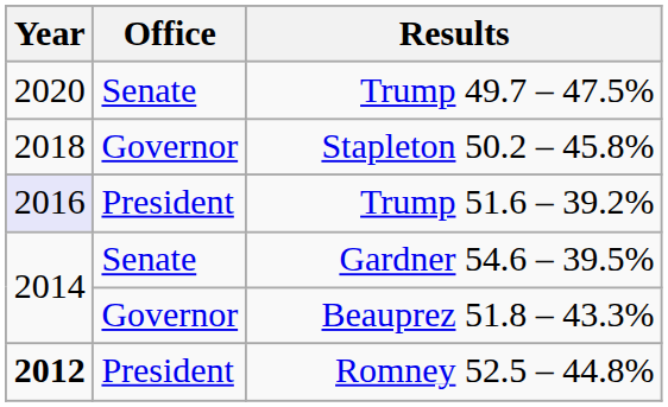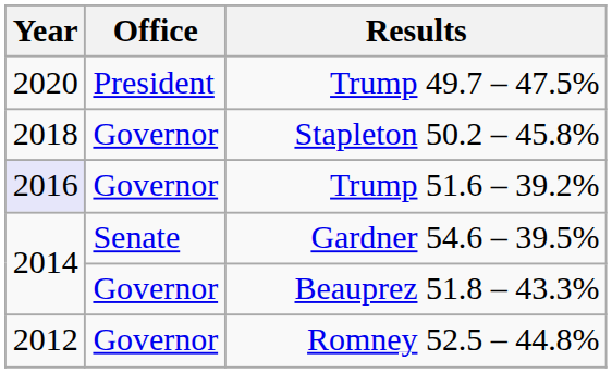 <table class=wikitable>
 <tr>
 <th width="30">Year</th>
 <th width="60">Office</th>
 <th width="180">Results</th>
 </tr>
 <tr>
 <td>2020</td>
-<td><a href='#'>Senate</a></td>
+<td><a href='#'>President</a></td>
 <td align="right" ><a href='#'>Trump</a> 49.7 – 47.5%</td>
 </tr>
 <tr>
 <td>2018</td>
 <td><a href='#'>Governor</a></td>
 <td align="right" ><a href='#'>Stapleton</a> 50.2 – 45.8%</td>
 </tr>
 <tr>
 <td style="background: lavender;">2016</td>
-<td><a href='#'>President</a></td>
+<td><a href='#'>Governor</a></td>
 <td align="right" ><a href='#'>Trump</a> 51.6 – 39.2%</td>
 </tr>
 <tr>
 <td rowspan="2">2014</td>
 <td><a href='#'>Senate</a></td>
 <td align="right" ><a href='#'>Gardner</a> 54.6 – 39.5%</td>
 </tr>
 <tr>
 <td><a href='#'>Governor</a></td>
 <td align="right" ><a href='#'>Beauprez</a> 51.8 – 43.3%</td>
 </tr>
 <tr>
-<td><strong>2012</strong></td>
-<td><a href='#'>President</a></td>
+<td>2012</td>
+<td><a href='#'>Governor</a></td>
 <td align="right" ><a href='#'>Romney</a> 52.5 – 44.8%</td>
 </tr>
 </table>
